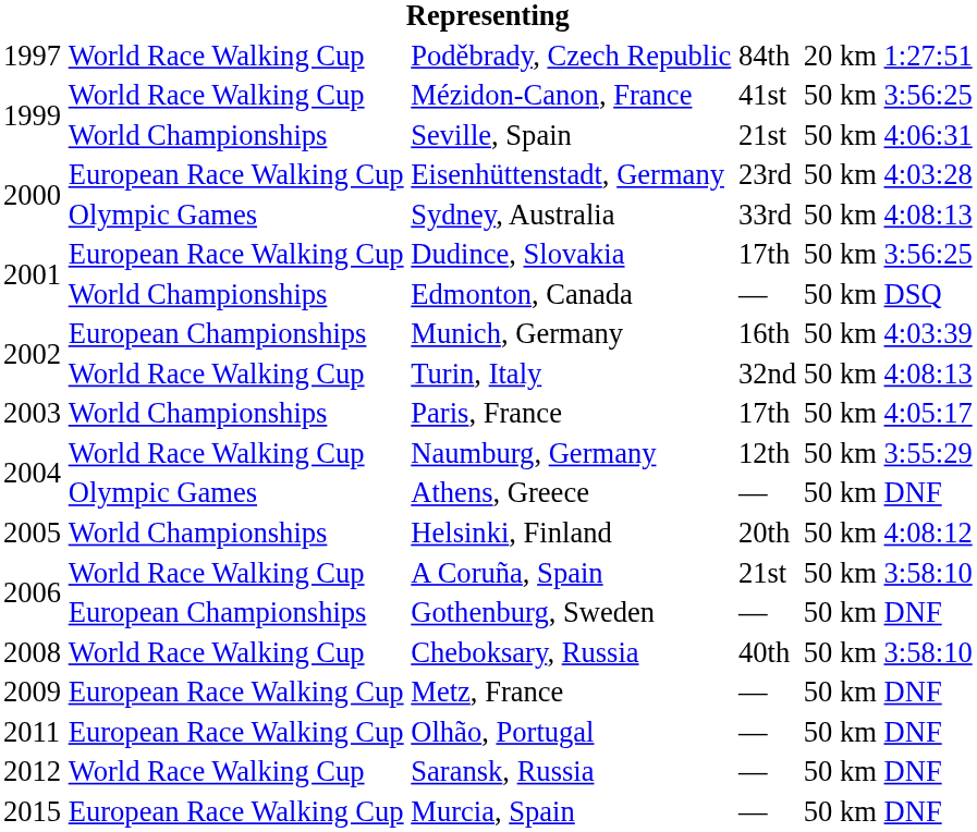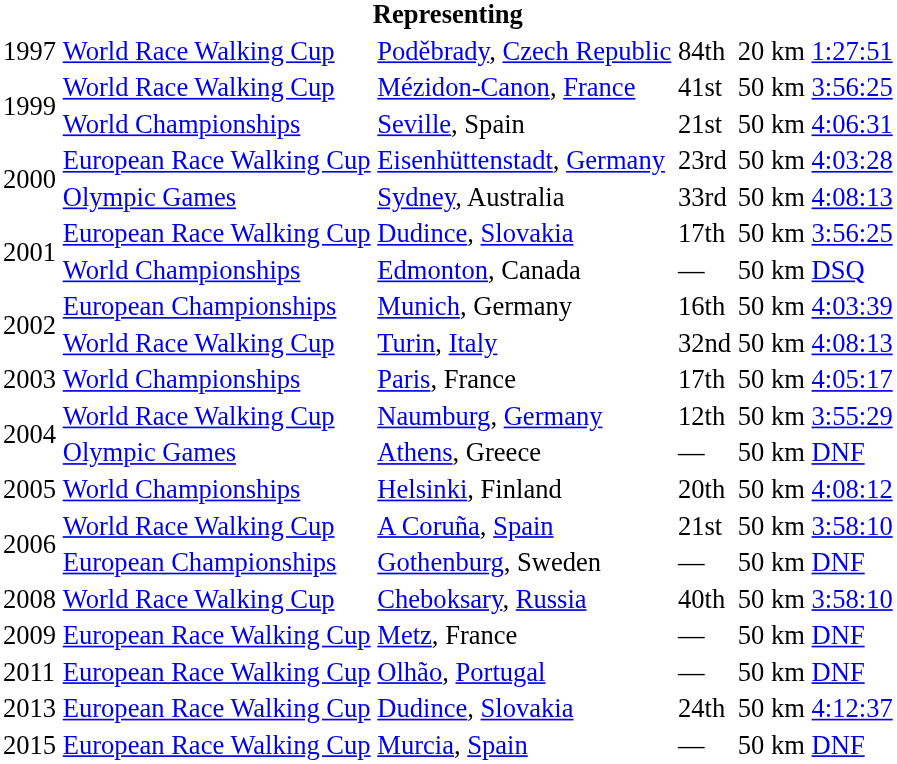 <table>
 <tr>
 <th colspan="6">Representing </th>
 </tr>
 <tr>
 <td>1997</td>
 <td><a href='#'>World Race Walking Cup</a></td>
 <td><a href='#'>Poděbrady</a>, <a href='#'>Czech Republic</a></td>
 <td>84th</td>
 <td>20 km</td>
 <td><a href='#'>1:27:51</a></td>
 </tr>
 <tr>
 <td rowspan=2>1999</td>
 <td><a href='#'>World Race Walking Cup</a></td>
 <td><a href='#'>Mézidon-Canon</a>, <a href='#'>France</a></td>
 <td>41st</td>
 <td>50 km</td>
 <td><a href='#'>3:56:25</a></td>
 </tr>
 <tr>
 <td><a href='#'>World Championships</a></td>
 <td><a href='#'>Seville</a>, Spain</td>
 <td>21st</td>
 <td>50 km</td>
 <td><a href='#'>4:06:31</a></td>
 </tr>
 <tr>
 <td rowspan=2>2000</td>
 <td><a href='#'>European Race Walking Cup</a></td>
 <td><a href='#'>Eisenhüttenstadt</a>, <a href='#'>Germany</a></td>
 <td>23rd</td>
 <td>50 km</td>
 <td><a href='#'>4:03:28</a></td>
 </tr>
 <tr>
 <td><a href='#'>Olympic Games</a></td>
 <td><a href='#'>Sydney</a>, Australia</td>
 <td>33rd</td>
 <td>50 km</td>
 <td><a href='#'>4:08:13</a></td>
 </tr>
 <tr>
 <td rowspan=2>2001</td>
 <td><a href='#'>European Race Walking Cup</a></td>
 <td><a href='#'>Dudince</a>, <a href='#'>Slovakia</a></td>
 <td>17th</td>
 <td>50 km</td>
 <td><a href='#'>3:56:25</a></td>
 </tr>
 <tr>
 <td><a href='#'>World Championships</a></td>
 <td><a href='#'>Edmonton</a>, Canada</td>
 <td>—</td>
 <td>50 km</td>
 <td><a href='#'>DSQ</a></td>
 </tr>
 <tr>
 <td rowspan=2>2002</td>
 <td><a href='#'>European Championships</a></td>
 <td><a href='#'>Munich</a>, Germany</td>
 <td>16th</td>
 <td>50 km</td>
 <td><a href='#'>4:03:39</a></td>
 </tr>
 <tr>
 <td><a href='#'>World Race Walking Cup</a></td>
 <td><a href='#'>Turin</a>, <a href='#'>Italy</a></td>
 <td>32nd</td>
 <td>50 km</td>
 <td><a href='#'>4:08:13</a></td>
 </tr>
 <tr>
 <td>2003</td>
 <td><a href='#'>World Championships</a></td>
 <td><a href='#'>Paris</a>, France</td>
 <td>17th</td>
 <td>50 km</td>
 <td><a href='#'>4:05:17</a></td>
 </tr>
 <tr>
 <td rowspan=2>2004</td>
 <td><a href='#'>World Race Walking Cup</a></td>
 <td><a href='#'>Naumburg</a>, <a href='#'>Germany</a></td>
 <td>12th</td>
 <td>50 km</td>
 <td><a href='#'>3:55:29</a></td>
 </tr>
 <tr>
 <td><a href='#'>Olympic Games</a></td>
 <td><a href='#'>Athens</a>, Greece</td>
 <td>—</td>
 <td>50 km</td>
 <td><a href='#'>DNF</a></td>
 </tr>
 <tr>
 <td>2005</td>
 <td><a href='#'>World Championships</a></td>
 <td><a href='#'>Helsinki</a>, Finland</td>
 <td>20th</td>
 <td>50 km</td>
 <td><a href='#'>4:08:12</a></td>
 </tr>
 <tr>
 <td rowspan=2>2006</td>
 <td><a href='#'>World Race Walking Cup</a></td>
 <td><a href='#'>A Coruña</a>, <a href='#'>Spain</a></td>
 <td>21st</td>
 <td>50 km</td>
 <td><a href='#'>3:58:10</a></td>
 </tr>
 <tr>
 <td><a href='#'>European Championships</a></td>
 <td><a href='#'>Gothenburg</a>, Sweden</td>
 <td>—</td>
 <td>50 km</td>
 <td><a href='#'>DNF</a></td>
 </tr>
 <tr>
 <td>2008</td>
 <td><a href='#'>World Race Walking Cup</a></td>
 <td><a href='#'>Cheboksary</a>, <a href='#'>Russia</a></td>
 <td>40th</td>
 <td>50 km</td>
 <td><a href='#'>3:58:10</a></td>
 </tr>
 <tr>
 <td>2009</td>
 <td><a href='#'>European Race Walking Cup</a></td>
 <td><a href='#'>Metz</a>, France</td>
 <td>—</td>
 <td>50 km</td>
 <td><a href='#'>DNF</a></td>
 </tr>
 <tr>
 <td>2011</td>
 <td><a href='#'>European Race Walking Cup</a></td>
 <td><a href='#'>Olhão</a>, <a href='#'>Portugal</a></td>
 <td>—</td>
 <td>50 km</td>
 <td><a href='#'>DNF</a></td>
 </tr>
 <tr>
-<td>2012</td>
-<td><a href='#'>World Race Walking Cup</a></td>
-<td><a href='#'>Saransk</a>, <a href='#'>Russia</a></td>
-<td>—</td>
+<td>2013</td>
+<td><a href='#'>European Race Walking Cup</a></td>
+<td><a href='#'>Dudince</a>, <a href='#'>Slovakia</a></td>
+<td>24th</td>
 <td>50 km</td>
-<td><a href='#'>DNF</a></td>
+<td><a href='#'>4:12:37</a></td>
 </tr>
 <tr>
 <td>2015</td>
 <td><a href='#'>European Race Walking Cup</a></td>
 <td><a href='#'>Murcia</a>, <a href='#'>Spain</a></td>
 <td>—</td>
 <td>50 km</td>
 <td><a href='#'>DNF</a></td>
 </tr>
 </table>
